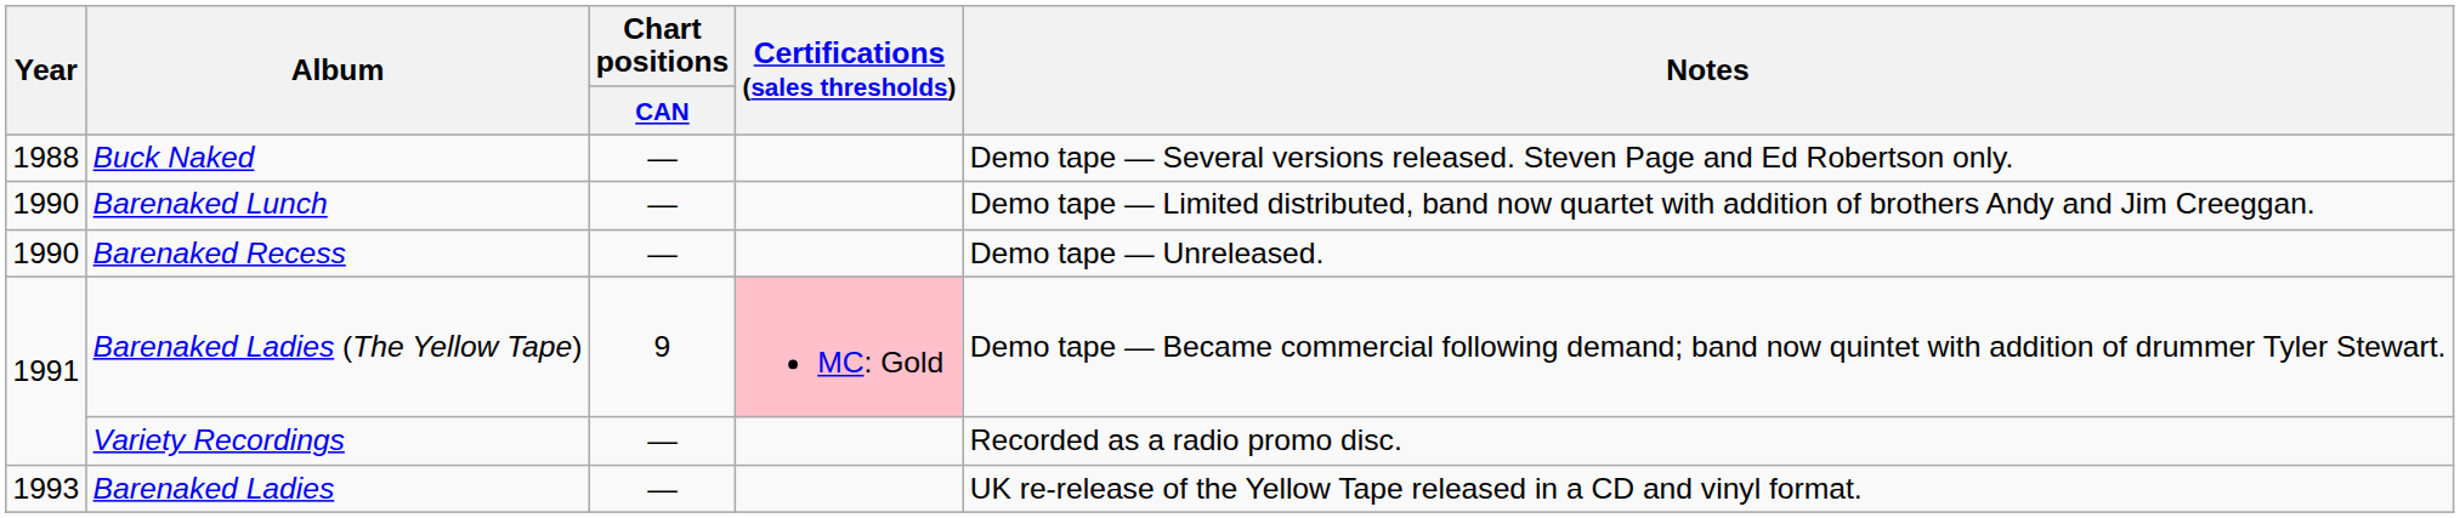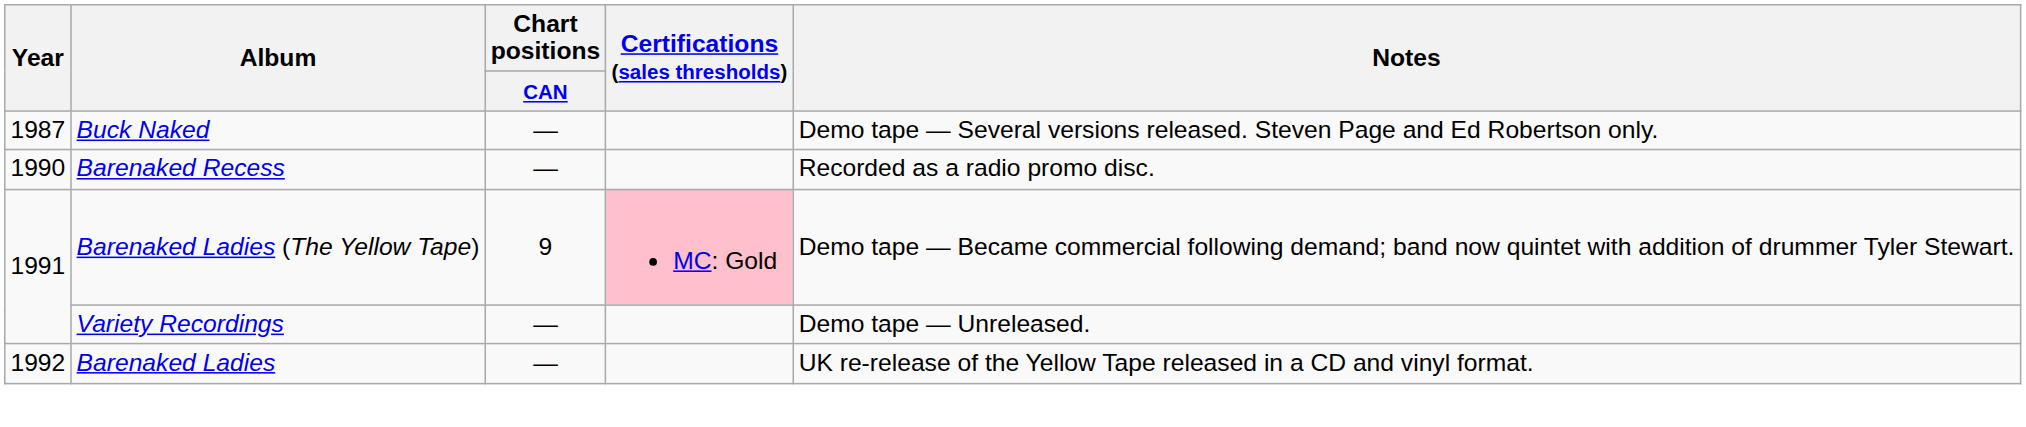 <table class="wikitable">
 <tr>
 <th rowspan="2">Year</th>
 <th rowspan="2">Album</th>
 <th>Chart positions</th>
 <th rowspan="2"><a href='#'>Certifications</a><br><small>(<a href='#'>sales thresholds</a>)</small></th>
 <th rowspan="2">Notes</th>
 </tr>
 <tr>
 <th width="65"><small><a href='#'>CAN</a></small></th>
 </tr>
 <tr>
-<td>1988</td>
+<td>1987</td>
 <td><em><a href='#'>Buck Naked</a></em></td>
 <td align="center">—</td>
 <td></td>
 <td>Demo tape — Several versions released. Steven Page and Ed Robertson only.</td>
 </tr>
 <tr>
 <td>1990</td>
-<td><em><a href='#'>Barenaked Lunch</a></em></td>
-<td align="center">—</td>
-<td></td>
-<td>Demo tape — Limited distributed, band now quartet with addition of brothers Andy and Jim Creeggan.</td>
-</tr>
-<tr>
-<td>1990</td>
 <td><em><a href='#'>Barenaked Recess</a></em></td>
 <td align="center">—</td>
 <td></td>
-<td>Demo tape — Unreleased.</td>
+<td>Recorded as a radio promo disc.</td>
 </tr>
 <tr>
 <td rowspan="2">1991</td>
 <td><em><a href='#'>Barenaked Ladies</a></em> (<em>The Yellow Tape</em>)</td>
 <td align="center">9</td>
 <td style="background: pink;"><br><ul><li><a href='#'>MC</a>: Gold</li></ul></td>
 <td>Demo tape — Became commercial following demand; band now quintet with addition of drummer Tyler Stewart.</td>
 </tr>
 <tr>
 <td><em><a href='#'>Variety Recordings</a></em></td>
 <td align="center">—</td>
 <td></td>
-<td>Recorded as a radio promo disc.</td>
+<td>Demo tape — Unreleased.</td>
 </tr>
 <tr>
-<td>1993</td>
+<td>1992</td>
 <td><em><a href='#'>Barenaked Ladies</a></em></td>
 <td align="center">—</td>
 <td></td>
 <td>UK re-release of the Yellow Tape released in a CD and vinyl format.</td>
 </tr>
 </table>
